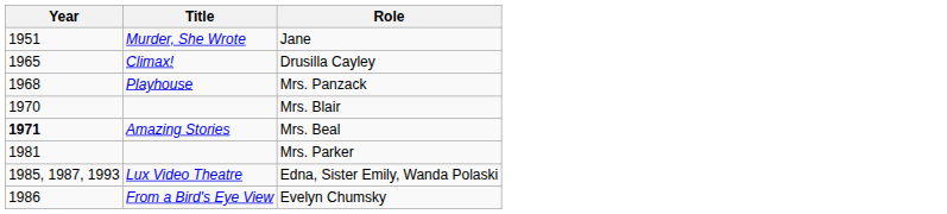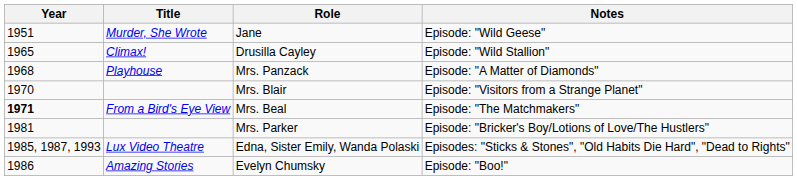 <table class="wikitable sortable">
 <tr>
 <th>Year</th>
 <th>Title</th>
 <th>Role</th>
+<th class="unsortable">Notes</th>
 </tr>
 <tr>
 <td>1951</td>
 <td><em><a href='#'>Murder, She Wrote</a></em></td>
 <td>Jane</td>
+<td>Episode: "Wild Geese"</td>
 </tr>
 <tr>
 <td>1965</td>
 <td><em><a href='#'>Climax!</a></em></td>
 <td>Drusilla Cayley</td>
+<td>Episode: "Wild Stallion"</td>
 </tr>
 <tr>
 <td>1968</td>
 <td><em><a href='#'>Playhouse</a></em></td>
 <td>Mrs. Panzack</td>
+<td>Episode: "A Matter of Diamonds"</td>
 </tr>
 <tr>
 <td>1970</td>
 <td><em></em></td>
 <td>Mrs. Blair</td>
+<td>Episode: "Visitors from a Strange Planet"</td>
 </tr>
 <tr>
 <td><strong>1971</strong></td>
-<td><em><a href='#'>Amazing Stories</a></em></td>
+<td><em><a href='#'>From a Bird's Eye View</a></em></td>
 <td>Mrs. Beal</td>
+<td>Episode: "The Matchmakers"</td>
 </tr>
 <tr>
 <td>1981</td>
 <td><em></em></td>
 <td>Mrs. Parker</td>
+<td>Episode: "Bricker's Boy/Lotions of Love/The Hustlers"</td>
 </tr>
 <tr>
 <td>1985, 1987, 1993</td>
 <td><em><a href='#'>Lux Video Theatre</a></em></td>
 <td>Edna, Sister Emily, Wanda Polaski</td>
+<td>Episodes: "Sticks & Stones", "Old Habits Die Hard", "Dead to Rights"</td>
 </tr>
 <tr>
 <td>1986</td>
-<td><em><a href='#'>From a Bird's Eye View</a></em></td>
+<td><em><a href='#'>Amazing Stories</a></em></td>
 <td>Evelyn Chumsky</td>
+<td>Episode: "Boo!"</td>
 </tr>
 </table>
